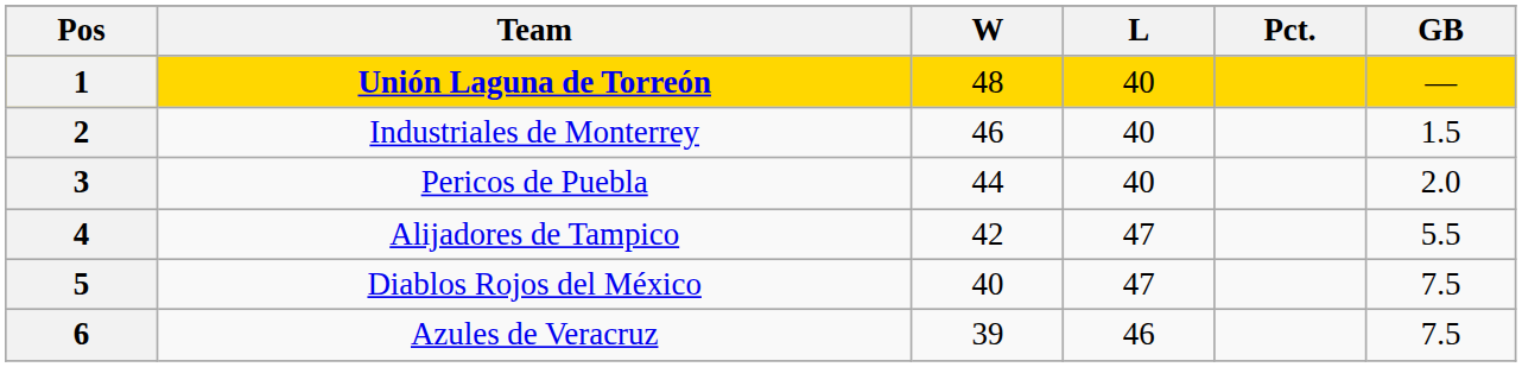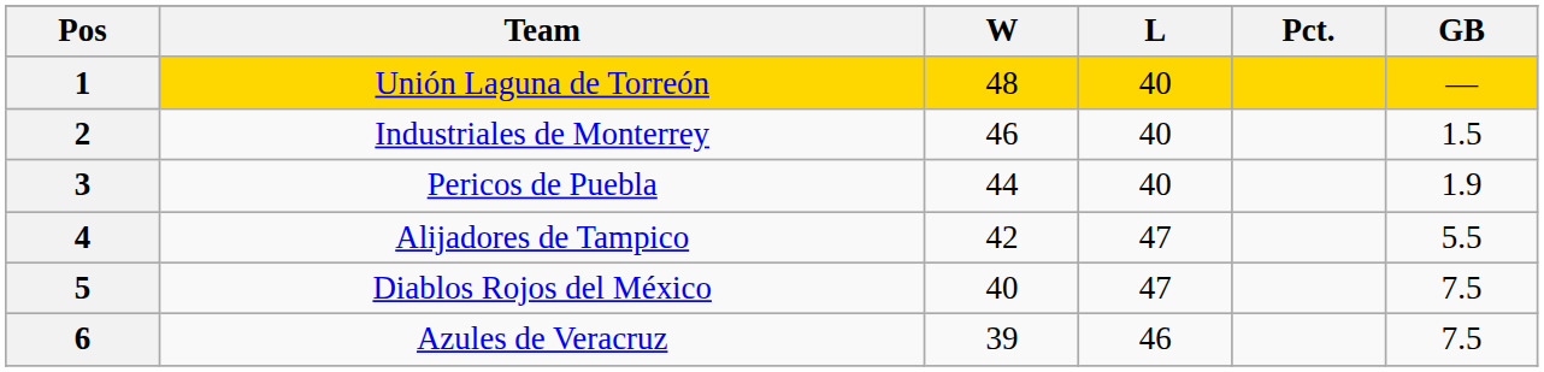 <table class="wikitable plainrowheaders" width="60%" style="text-align:center;">
 <tr>
 </tr>
 <tr>
 <th scope="col" width="5%">Pos</th>
 <th scope="col" width="25%">Team</th>
 <th scope="col" width="5%">W</th>
 <th scope="col" width="5%">L</th>
 <th scope="col" width="5%">Pct.</th>
 <th scope="col" width="5%">GB</th>
 </tr>
 <tr style="background-color:gold;">
 <th>1</th>
-<td><strong><a href='#'>Unión Laguna de Torreón</a></strong></td>
+<td><a href='#'>Unión Laguna de Torreón</a></td>
 <td>48</td>
 <td>40</td>
 <td></td>
 <td>—</td>
 </tr>
 <tr>
 <th>2</th>
 <td><a href='#'>Industriales de Monterrey</a></td>
 <td>46</td>
 <td>40</td>
 <td></td>
 <td>1.5</td>
 </tr>
 <tr>
 <th>3</th>
 <td><a href='#'>Pericos de Puebla</a></td>
 <td>44</td>
 <td>40</td>
 <td></td>
-<td>2.0</td>
+<td>1.9</td>
 </tr>
 <tr>
 <th>4</th>
 <td><a href='#'>Alijadores de Tampico</a></td>
 <td>42</td>
 <td>47</td>
 <td></td>
 <td>5.5</td>
 </tr>
 <tr>
 <th>5</th>
 <td><a href='#'>Diablos Rojos del México</a></td>
 <td>40</td>
 <td>47</td>
 <td></td>
 <td>7.5</td>
 </tr>
 <tr>
 <th>6</th>
 <td><a href='#'>Azules de Veracruz</a></td>
 <td>39</td>
 <td>46</td>
 <td></td>
 <td>7.5</td>
 </tr>
 </table>
